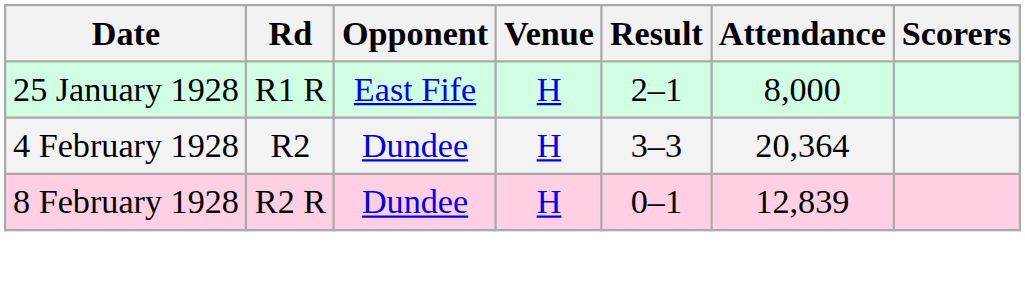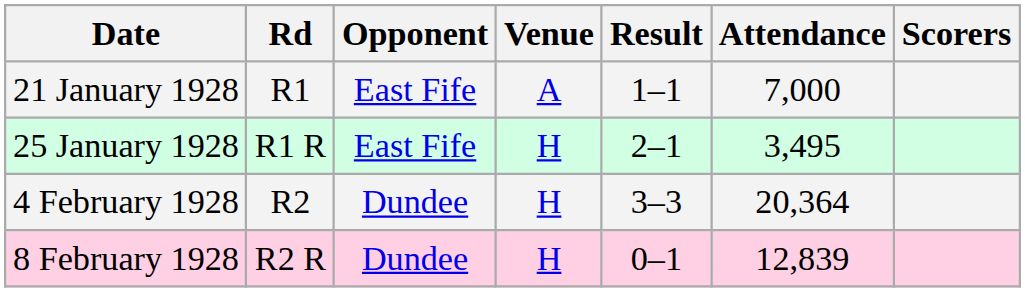 <table class="wikitable sortable" style="font-size:95%; text-align:center">
 <tr>
 <th>Date</th>
 <th>Rd</th>
 <th>Opponent</th>
 <th>Venue</th>
 <th>Result</th>
 <th>Attendance</th>
 <th>Scorers</th>
 </tr>
+<tr bgcolor = "#f3f3f3">
+<td>21 January 1928</td>
+<td>R1</td>
+<td><a href='#'>East Fife</a></td>
+<td><a href='#'>A</a></td>
+<td>1–1</td>
+<td>7,000</td>
+<td></td>
+</tr>
 <tr bgcolor = "#d0ffe3">
 <td>25 January 1928</td>
 <td>R1 R</td>
 <td><a href='#'>East Fife</a></td>
 <td><a href='#'>H</a></td>
 <td>2–1</td>
-<td>8,000</td>
+<td>3,495</td>
 <td></td>
 </tr>
 <tr bgcolor = "#f3f3f3">
 <td>4 February 1928</td>
 <td>R2</td>
 <td><a href='#'>Dundee</a></td>
 <td><a href='#'>H</a></td>
 <td>3–3</td>
 <td>20,364</td>
 <td></td>
 </tr>
 <tr bgcolor = "#ffd0e3">
 <td>8 February 1928</td>
 <td>R2 R</td>
 <td><a href='#'>Dundee</a></td>
 <td><a href='#'>H</a></td>
 <td>0–1</td>
 <td>12,839</td>
 <td></td>
 </tr>
 </table>
